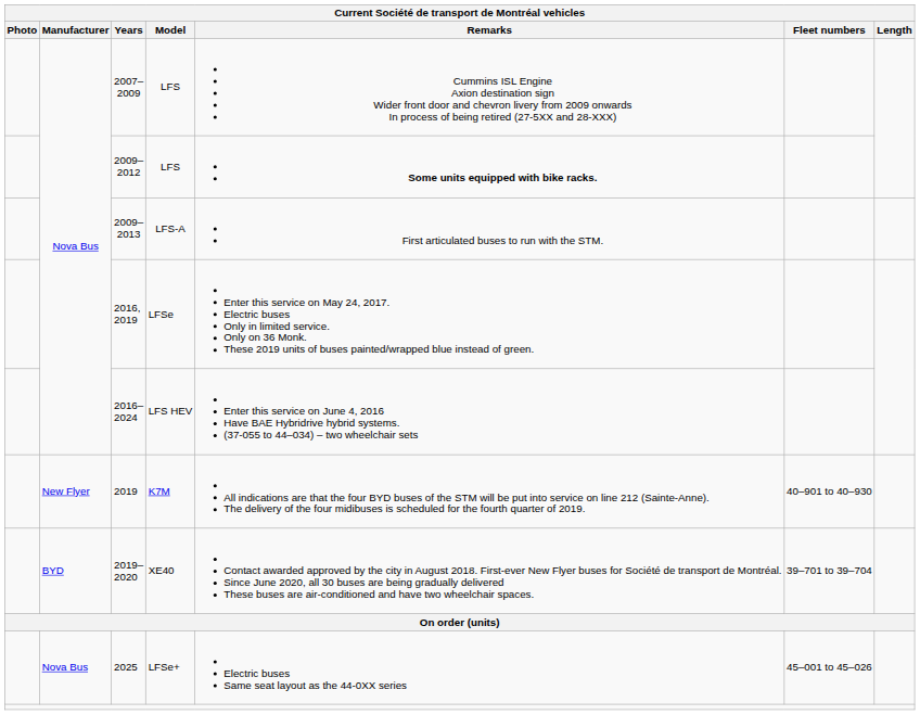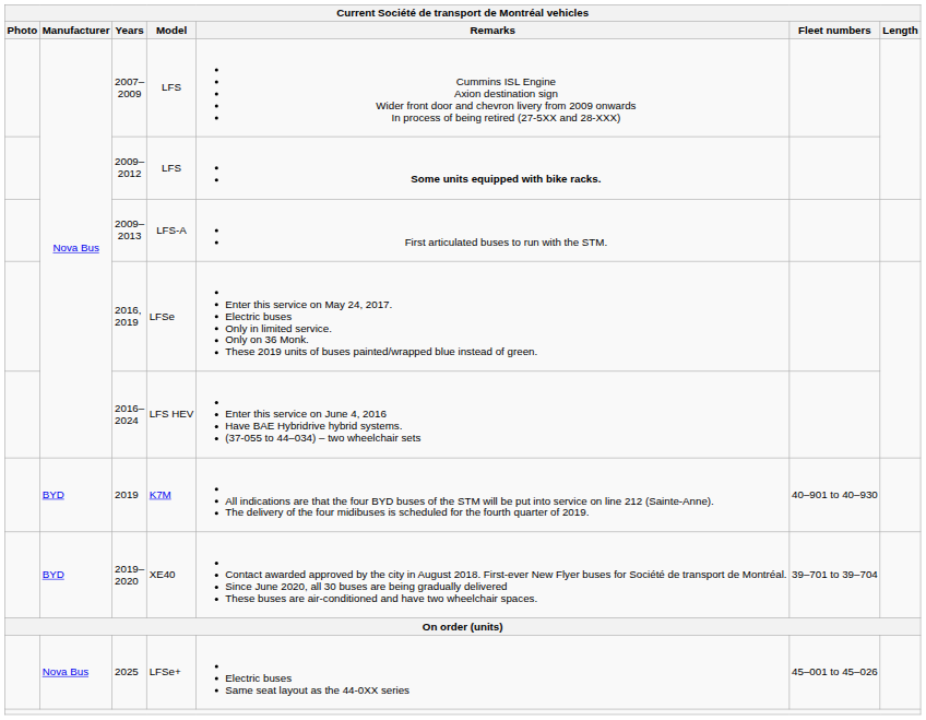 <table class="wikitable collapsible collapsed">
 <tr>
 <th colspan=7>Current Société de transport de Montréal vehicles</th>
 </tr>
 <tr>
 <th>Photo</th>
 <th>Manufacturer</th>
 <th scope="col" style="width:40px;">Years</th>
 <th>Model</th>
 <th>Remarks</th>
 <th>Fleet numbers</th>
 <th>Length</th>
 </tr>
 <tr style="text-align:center;">
 <td></td>
 <td rowspan="5"><a href='#'>Nova Bus</a></td>
 <td>2007–2009</td>
 <td>LFS</td>
 <td><br><ul><li></li><li>Cummins ISL Engine</li><li>Axion destination sign</li><li>Wider front door and chevron livery from 2009 onwards</li><li>In process of being retired (27-5XX and 28-XXX)</li></ul></td>
 <td></td>
 <td rowspan="2"></td>
 </tr>
 <tr style="text-align:center;">
 <td></td>
 <td>2009–2012</td>
 <td>LFS</td>
 <td><strong><br><ul><li></li><li>Some units equipped with bike racks.</li></ul></strong></td>
 <td></td>
 </tr>
 <tr style="text-align:center;">
 <td></td>
 <td>2009–2013</td>
 <td>LFS-A</td>
 <td><br><ul><li></li><li>First articulated buses to run with the STM.</li></ul></td>
 <td></td>
 <td></td>
 </tr>
 <tr>
 <td></td>
 <td>2016, 2019</td>
 <td>LFSe</td>
 <td><br><ul><li></li><li>Enter this service on May 24, 2017.</li><li>Electric buses</li><li>Only in limited service.</li><li>Only on 36 Monk.</li><li>These 2019 units of buses painted/wrapped blue instead of green.</li></ul></td>
 <td></td>
 <td rowspan="2"></td>
 </tr>
 <tr>
 <td></td>
 <td>2016–2024</td>
 <td>LFS HEV</td>
 <td><br><ul><li></li><li>Enter this service on June 4, 2016</li><li>Have BAE Hybridrive hybrid systems.</li><li>(37-055 to 44–034) – two wheelchair sets  </li></ul></td>
 <td></td>
 </tr>
 <tr>
 <td></td>
-<td><a href='#'>New Flyer</a></td>
+<td><a href='#'>BYD</a></td>
 <td>2019</td>
 <td><a href='#'>K7M</a></td>
 <td><br><ul><li></li><li>All indications are that the four BYD buses of the STM will be put into service on line 212 (Sainte-Anne).</li><li>The delivery of the four midibuses is scheduled for the fourth quarter of 2019.</li></ul></td>
 <td>40–901 to 40–930</td>
 <td></td>
 </tr>
 <tr>
 <td></td>
 <td><a href='#'>BYD</a></td>
 <td>2019–2020</td>
 <td>XE40</td>
 <td><br><ul><li></li><li>Contact awarded approved by the city in August 2018. First-ever New Flyer buses for Société de transport de Montréal.</li><li>Since June 2020, all 30 buses are being gradually delivered</li><li>These buses are air-conditioned and have two wheelchair spaces.</li></ul></td>
 <td>39–701 to 39–704</td>
 <td></td>
 </tr>
 <tr>
 <th colspan=7>On order (units) </th>
 </tr>
 <tr>
 <td></td>
 <td rowspan="1"><a href='#'>Nova Bus</a></td>
 <td>2025</td>
 <td>LFSe+</td>
 <td><br><ul><li> </li><li>Electric buses</li><li>Same seat layout as the 44-0XX series</li></ul></td>
 <td>45–001 to 45–026</td>
 </tr>
 <tr>
 <td colspan="7"></td>
 </tr>
 </table>
